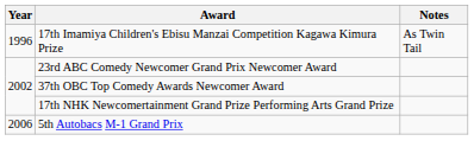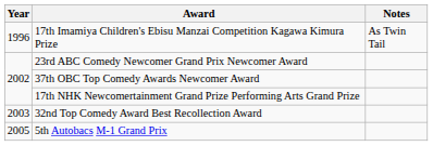 <table class="wikitable">
 <tr>
 <th>Year</th>
 <th>Award</th>
 <th>Notes</th>
 </tr>
 <tr>
 <td>1996</td>
 <td>17th Imamiya Children's Ebisu Manzai Competition Kagawa Kimura Prize</td>
 <td>As Twin Tail</td>
 </tr>
 <tr>
 <td rowspan="3">2002</td>
 <td>23rd ABC Comedy Newcomer Grand Prix Newcomer Award</td>
 <td></td>
 </tr>
 <tr>
 <td>37th OBC Top Comedy Awards Newcomer Award</td>
 <td></td>
 </tr>
 <tr>
 <td>17th NHK Newcomertainment Grand Prize Performing Arts Grand Prize</td>
 <td></td>
 </tr>
 <tr>
-<td>2006</td>
+<td>2003</td>
+<td>32nd Top Comedy Award Best Recollection Award</td>
+<td></td>
+</tr>
+<tr>
+<td>2005</td>
 <td>5th <a href='#'>Autobacs</a> <a href='#'>M-1 Grand Prix</a></td>
 <td></td>
 </tr>
 </table>
